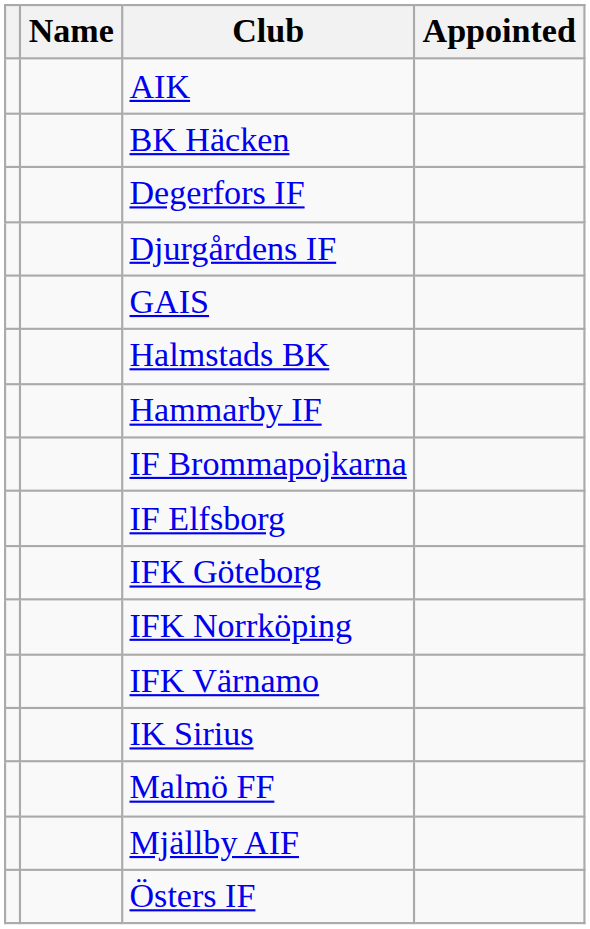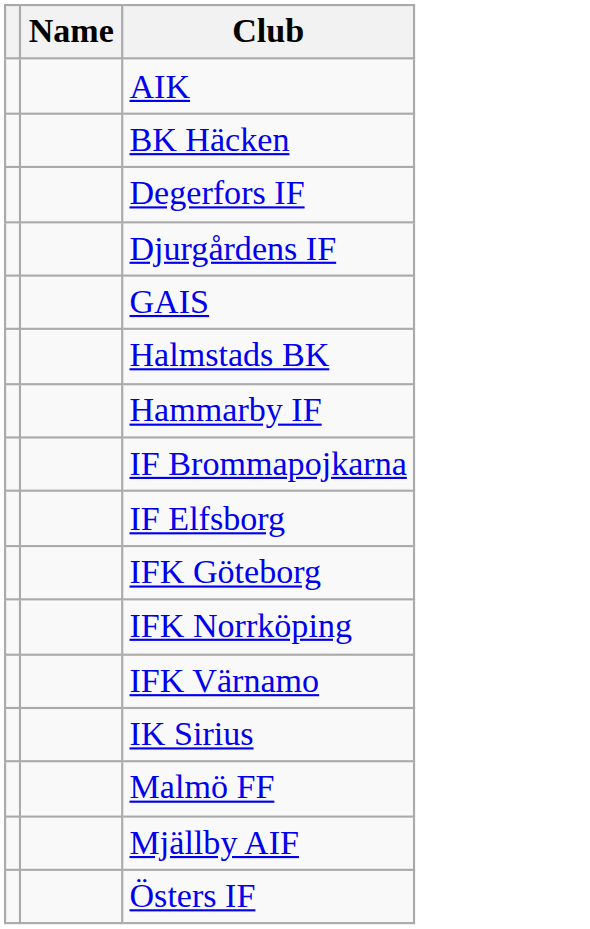 <table class="wikitable sortable">
 <tr>
 <th></th>
 <th>Name</th>
 <th>Club</th>
-<th>Appointed</th>
 </tr>
 <tr>
 <td></td>
 <td></td>
 <td><a href='#'>AIK</a></td>
-<td></td>
 </tr>
 <tr>
 <td></td>
 <td></td>
 <td><a href='#'>BK Häcken</a></td>
-<td></td>
 </tr>
 <tr>
 <td></td>
 <td></td>
 <td><a href='#'>Degerfors IF</a></td>
-<td></td>
 </tr>
 <tr>
 <td></td>
 <td></td>
 <td><a href='#'>Djurgårdens IF</a></td>
-<td></td>
 </tr>
 <tr>
 <td></td>
 <td></td>
 <td><a href='#'>GAIS</a></td>
-<td></td>
 </tr>
 <tr>
 <td></td>
 <td></td>
 <td><a href='#'>Halmstads BK</a></td>
-<td></td>
 </tr>
 <tr>
 <td></td>
 <td></td>
 <td><a href='#'>Hammarby IF</a></td>
-<td></td>
 </tr>
 <tr>
 <td></td>
 <td><br></td>
 <td><a href='#'>IF Brommapojkarna</a></td>
-<td></td>
 </tr>
 <tr>
 <td></td>
 <td></td>
 <td><a href='#'>IF Elfsborg</a></td>
-<td></td>
 </tr>
 <tr>
 <td></td>
 <td></td>
 <td><a href='#'>IFK Göteborg</a></td>
-<td></td>
 </tr>
 <tr>
 <td></td>
 <td></td>
 <td><a href='#'>IFK Norrköping</a></td>
-<td></td>
 </tr>
 <tr>
 <td></td>
 <td></td>
 <td><a href='#'>IFK Värnamo</a></td>
-<td></td>
 </tr>
 <tr>
 <td></td>
 <td></td>
 <td><a href='#'>IK Sirius</a></td>
-<td></td>
 </tr>
 <tr>
 <td></td>
 <td></td>
 <td><a href='#'>Malmö FF</a></td>
-<td></td>
 </tr>
 <tr>
 <td></td>
 <td></td>
 <td><a href='#'>Mjällby AIF</a></td>
-<td></td>
 </tr>
 <tr>
 <td></td>
 <td></td>
 <td><a href='#'>Östers IF</a></td>
-<td></td>
 </tr>
 </table>
